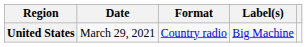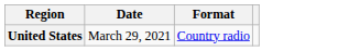 <table class="wikitable plainrowheaders">
 <tr>
 <th scope="col">Region</th>
 <th scope="col">Date</th>
 <th scope="col">Format</th>
-<th scope="col">Label(s)</th>
 <th scope="col"></th>
 </tr>
 <tr>
 <th scope="row">United States</th>
 <td>March 29, 2021</td>
 <td><a href='#'>Country radio</a></td>
-<td><a href='#'>Big Machine</a></td>
 <td style="text-align:center;"></td>
 </tr>
 </table>
